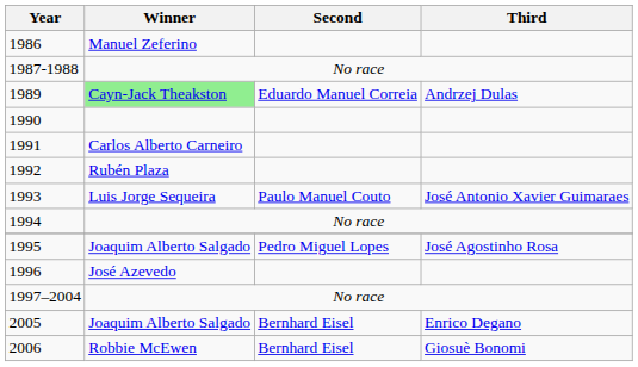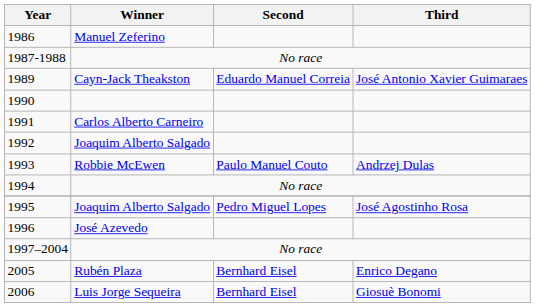 <table class="wikitable">
 <tr>
 <th>Year</th>
 <th>Winner</th>
 <th>Second</th>
 <th>Third</th>
 </tr>
 <tr>
 <td>1986</td>
 <td> <a href='#'>Manuel Zeferino</a></td>
 <td></td>
 <td></td>
 </tr>
 <tr>
 <td>1987-1988</td>
 <td colspan=3; align=center><em>No race</em></td>
 </tr>
 <tr>
 <td>1989</td>
-<td style="background: lightgreen;"> <a href='#'>Cayn-Jack Theakston</a></td>
+<td> <a href='#'>Cayn-Jack Theakston</a></td>
 <td> <a href='#'>Eduardo Manuel Correia</a></td>
-<td> <a href='#'>Andrzej Dulas</a></td>
+<td> <a href='#'>José Antonio Xavier Guimaraes</a></td>
 </tr>
 <tr>
 <td>1990</td>
 <td></td>
 <td></td>
 <td></td>
 </tr>
 <tr>
 <td>1991</td>
 <td> <a href='#'>Carlos Alberto Carneiro</a></td>
 <td></td>
 <td></td>
 </tr>
 <tr>
 <td>1992</td>
-<td> <a href='#'>Rubén Plaza</a></td>
+<td> <a href='#'>Joaquim Alberto Salgado</a></td>
 <td></td>
 <td></td>
 </tr>
 <tr>
 <td>1993</td>
-<td> <a href='#'>Luis Jorge Sequeira</a></td>
+<td> <a href='#'>Robbie McEwen</a></td>
 <td> <a href='#'>Paulo Manuel Couto</a></td>
-<td> <a href='#'>José Antonio Xavier Guimaraes</a></td>
+<td> <a href='#'>Andrzej Dulas</a></td>
 </tr>
 <tr>
 <td>1994</td>
 <td colspan=3; align=center><em>No race</em></td>
 </tr>
 <tr>
 </tr>
 <tr>
 <td>1995</td>
 <td> <a href='#'>Joaquim Alberto Salgado</a></td>
 <td> <a href='#'>Pedro Miguel Lopes</a></td>
 <td> <a href='#'>José Agostinho Rosa</a></td>
 </tr>
 <tr>
 <td>1996</td>
 <td> <a href='#'>José Azevedo</a></td>
 <td></td>
 <td></td>
 </tr>
 <tr>
 <td>1997–2004</td>
 <td colspan=3; align=center><em>No race</em></td>
 </tr>
 <tr>
 <td>2005</td>
-<td> <a href='#'>Joaquim Alberto Salgado</a></td>
+<td> <a href='#'>Rubén Plaza</a></td>
 <td> <a href='#'>Bernhard Eisel</a></td>
 <td> <a href='#'>Enrico Degano</a></td>
 </tr>
 <tr>
 <td>2006</td>
-<td> <a href='#'>Robbie McEwen</a></td>
+<td> <a href='#'>Luis Jorge Sequeira</a></td>
 <td> <a href='#'>Bernhard Eisel</a></td>
 <td> <a href='#'>Giosuè Bonomi</a></td>
 </tr>
 </table>
